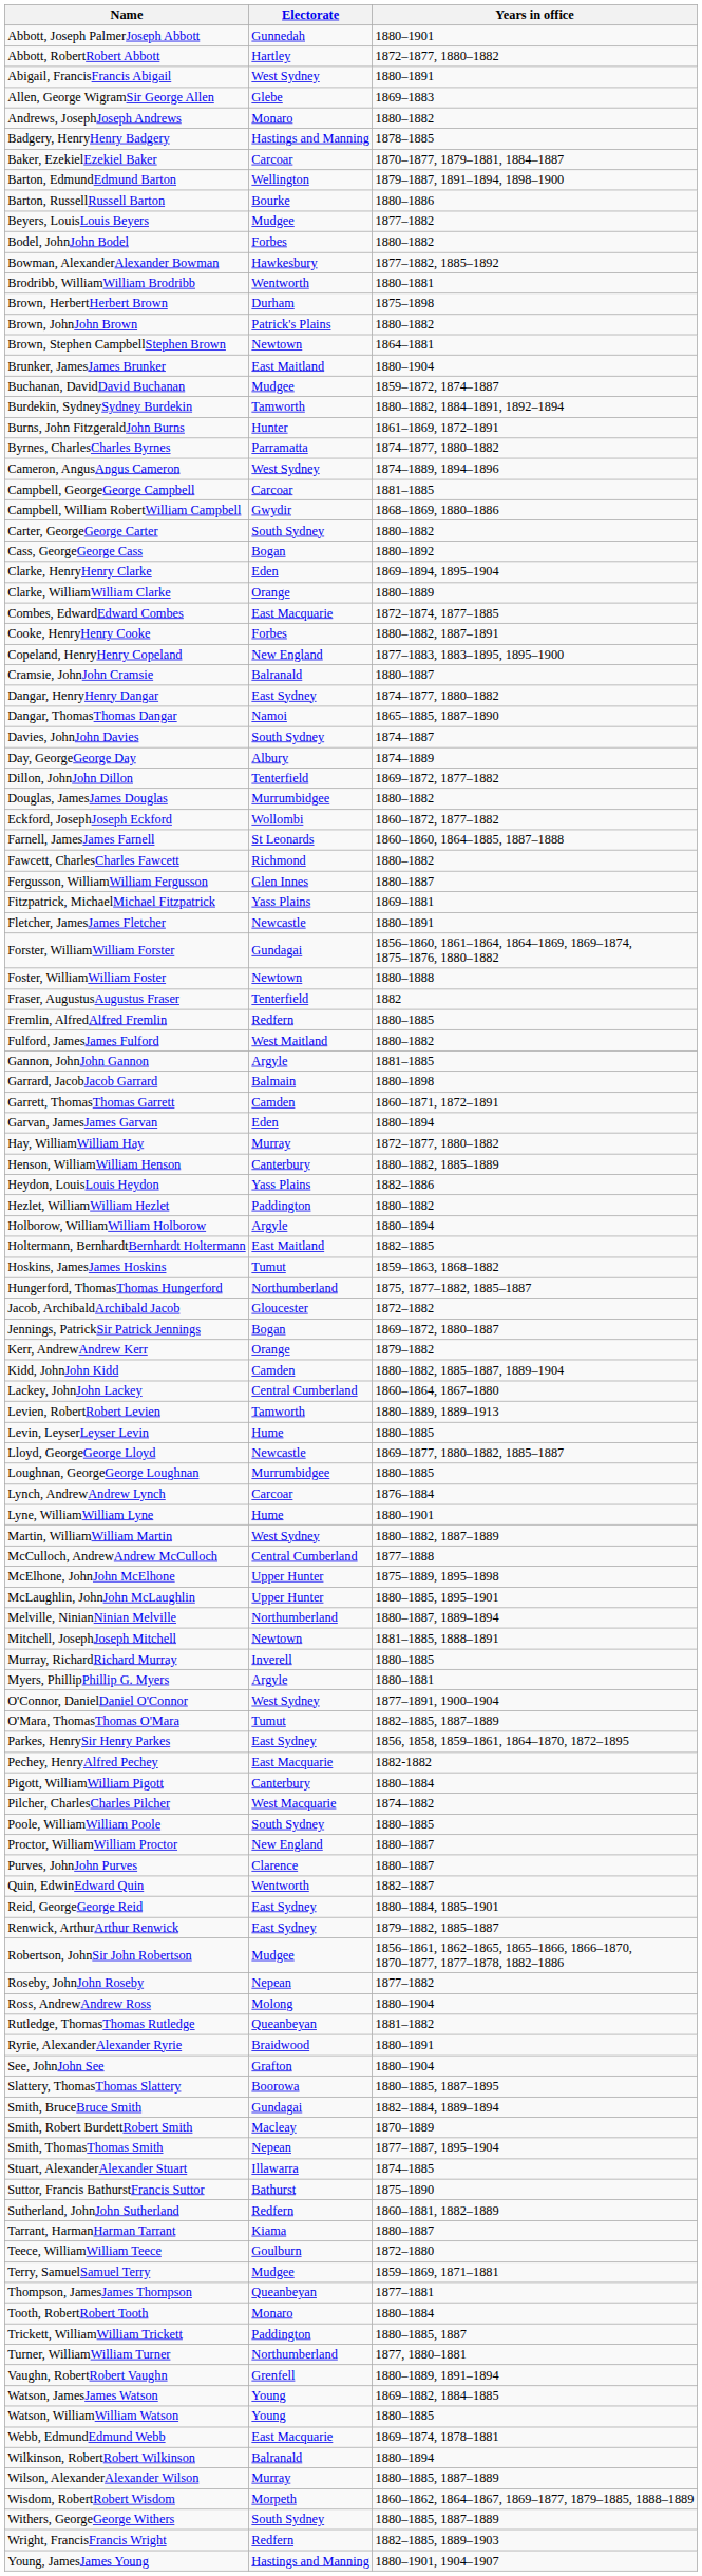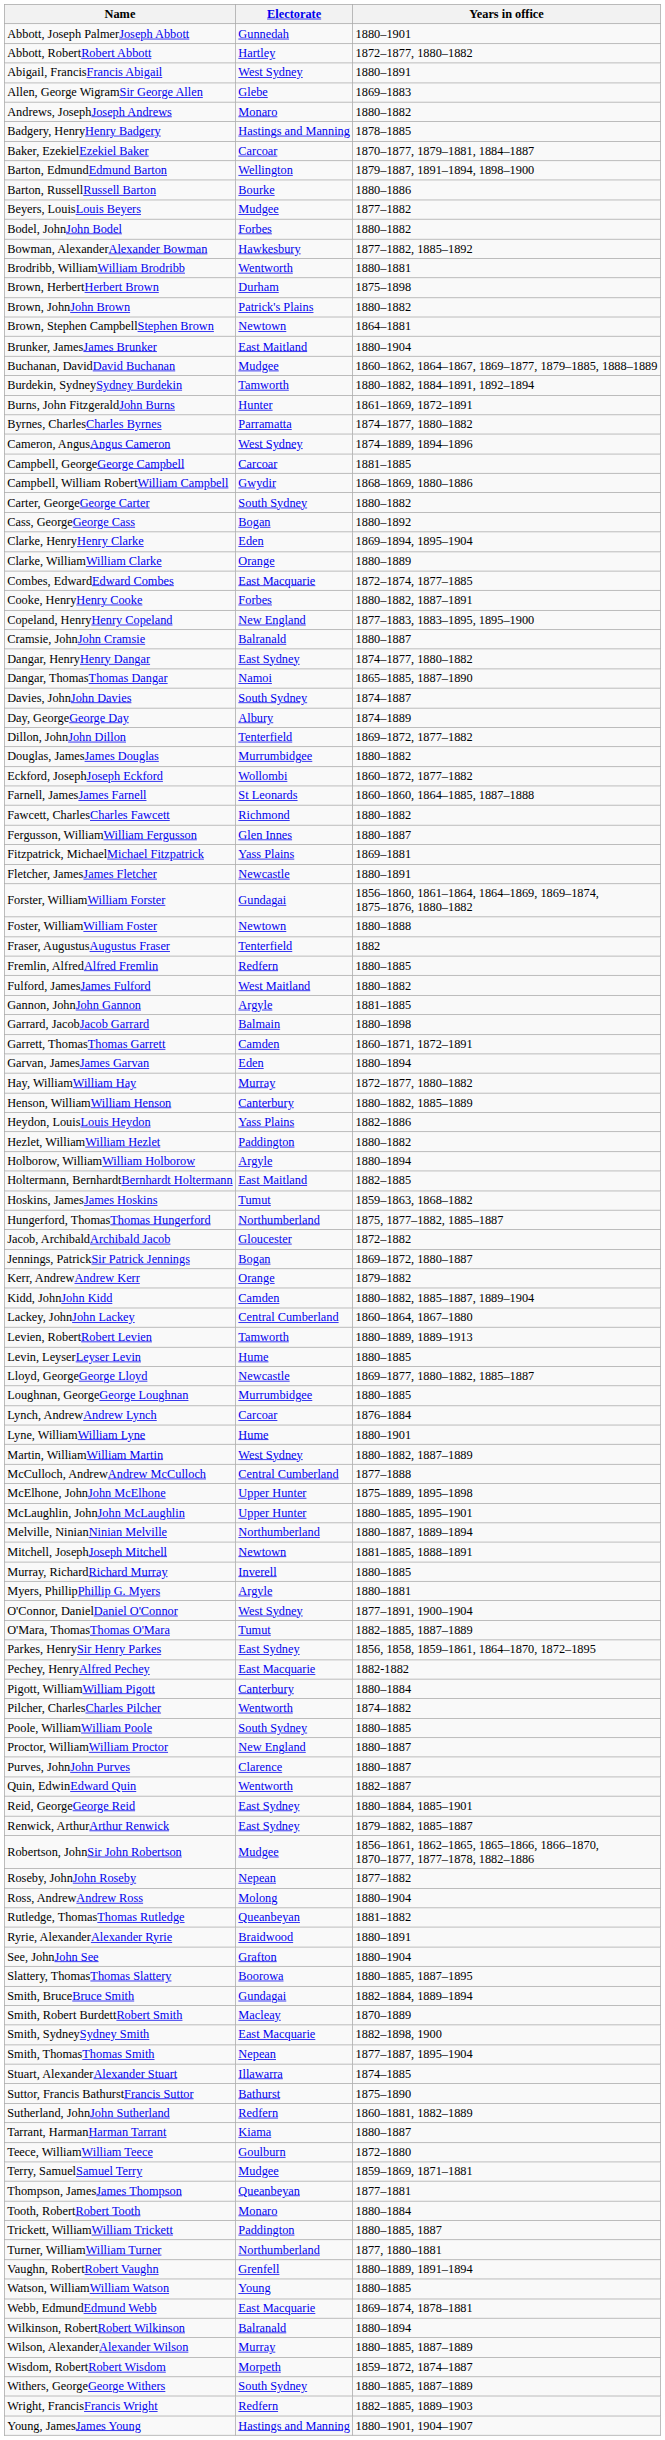 <table class="wikitable sortable" style="border:1px solid #aaa; border-collapse:collapse">
 <tr bgcolor="#cccccc">
 <th><strong>Name</strong></th>
 <th><strong><a href='#'>Electorate</a></strong></th>
 <th><strong>Years in office</strong></th>
 </tr>
 <tr>
 <td><span>Abbott, Joseph Palmer</span><a href='#'>Joseph Abbott</a></td>
 <td><a href='#'>Gunnedah</a></td>
 <td>1880–1901</td>
 </tr>
 <tr>
 <td><span>Abbott, Robert</span><a href='#'>Robert Abbott</a></td>
 <td><a href='#'>Hartley</a></td>
 <td>1872–1877, 1880–1882</td>
 </tr>
 <tr>
 <td><span>Abigail, Francis</span><a href='#'>Francis Abigail</a></td>
 <td><a href='#'>West Sydney</a></td>
 <td>1880–1891</td>
 </tr>
 <tr>
 <td><span>Allen, George Wigram</span><a href='#'>Sir George Allen</a></td>
 <td><a href='#'>Glebe</a></td>
 <td>1869–1883</td>
 </tr>
 <tr>
 <td><span>Andrews, Joseph</span><a href='#'>Joseph Andrews</a></td>
 <td><a href='#'>Monaro</a></td>
 <td>1880–1882</td>
 </tr>
 <tr>
 <td><span>Badgery, Henry</span><a href='#'>Henry Badgery</a></td>
 <td><a href='#'>Hastings and Manning</a></td>
 <td>1878–1885</td>
 </tr>
 <tr>
 <td><span>Baker, Ezekiel</span><a href='#'>Ezekiel Baker</a> </td>
 <td><a href='#'>Carcoar</a></td>
 <td>1870–1877, 1879–1881, 1884–1887</td>
 </tr>
 <tr>
 <td><span>Barton, Edmund</span><a href='#'>Edmund Barton</a></td>
 <td><a href='#'>Wellington</a></td>
 <td>1879–1887, 1891–1894, 1898–1900</td>
 </tr>
 <tr>
 <td><span>Barton, Russell</span><a href='#'>Russell Barton</a></td>
 <td><a href='#'>Bourke</a></td>
 <td>1880–1886</td>
 </tr>
 <tr>
 <td><span>Beyers, Louis</span><a href='#'>Louis Beyers</a></td>
 <td><a href='#'>Mudgee</a></td>
 <td>1877–1882</td>
 </tr>
 <tr>
 <td><span>Bodel, John</span><a href='#'>John Bodel</a></td>
 <td><a href='#'>Forbes</a></td>
 <td>1880–1882</td>
 </tr>
 <tr>
 <td><span>Bowman, Alexander</span><a href='#'>Alexander Bowman</a></td>
 <td><a href='#'>Hawkesbury</a></td>
 <td>1877–1882, 1885–1892</td>
 </tr>
 <tr>
 <td><span>Brodribb, William</span><a href='#'>William Brodribb</a> </td>
 <td><a href='#'>Wentworth</a></td>
 <td>1880–1881</td>
 </tr>
 <tr>
 <td><span>Brown, Herbert</span><a href='#'>Herbert Brown</a></td>
 <td><a href='#'>Durham</a></td>
 <td>1875–1898</td>
 </tr>
 <tr>
 <td><span>Brown, John</span><a href='#'>John Brown</a></td>
 <td><a href='#'>Patrick's Plains</a></td>
 <td>1880–1882</td>
 </tr>
 <tr>
 <td><span>Brown, Stephen Campbell</span><a href='#'>Stephen Brown</a> </td>
 <td><a href='#'>Newtown</a></td>
 <td>1864–1881</td>
 </tr>
 <tr>
 <td><span>Brunker, James</span><a href='#'>James Brunker</a></td>
 <td><a href='#'>East Maitland</a></td>
 <td>1880–1904</td>
 </tr>
 <tr>
 <td><span>Buchanan, David</span><a href='#'>David Buchanan</a></td>
 <td><a href='#'>Mudgee</a></td>
-<td>1859–1872, 1874–1887</td>
+<td>1860–1862, 1864–1867, 1869–1877, 1879–1885, 1888–1889</td>
 </tr>
 <tr>
 <td><span>Burdekin, Sydney</span><a href='#'>Sydney Burdekin</a></td>
 <td><a href='#'>Tamworth</a></td>
 <td>1880–1882, 1884–1891, 1892–1894</td>
 </tr>
 <tr>
 <td><span>Burns, John Fitzgerald</span><a href='#'>John Burns</a></td>
 <td><a href='#'>Hunter</a></td>
 <td>1861–1869, 1872–1891</td>
 </tr>
 <tr>
 <td><span>Byrnes, Charles</span><a href='#'>Charles Byrnes</a></td>
 <td><a href='#'>Parramatta</a></td>
 <td>1874–1877, 1880–1882</td>
 </tr>
 <tr>
 <td><span>Cameron, Angus</span><a href='#'>Angus Cameron</a></td>
 <td><a href='#'>West Sydney</a></td>
 <td>1874–1889, 1894–1896</td>
 </tr>
 <tr>
 <td><span>Campbell, George</span><a href='#'>George Campbell</a> </td>
 <td><a href='#'>Carcoar</a></td>
 <td>1881–1885</td>
 </tr>
 <tr>
 <td><span>Campbell, William Robert</span><a href='#'>William Campbell</a></td>
 <td><a href='#'>Gwydir</a></td>
 <td>1868–1869, 1880–1886</td>
 </tr>
 <tr>
 <td><span>Carter, George</span><a href='#'>George Carter</a></td>
 <td><a href='#'>South Sydney</a></td>
 <td>1880–1882</td>
 </tr>
 <tr>
 <td><span>Cass, George</span><a href='#'>George Cass</a></td>
 <td><a href='#'>Bogan</a></td>
 <td>1880–1892</td>
 </tr>
 <tr>
 <td><span>Clarke, Henry</span><a href='#'>Henry Clarke</a></td>
 <td><a href='#'>Eden</a></td>
 <td>1869–1894, 1895–1904</td>
 </tr>
 <tr>
 <td><span>Clarke, William</span><a href='#'>William Clarke</a></td>
 <td><a href='#'>Orange</a></td>
 <td>1880–1889</td>
 </tr>
 <tr>
 <td><span>Combes, Edward</span><a href='#'>Edward Combes</a></td>
 <td><a href='#'>East Macquarie</a></td>
 <td>1872–1874, 1877–1885</td>
 </tr>
 <tr>
 <td><span>Cooke, Henry</span><a href='#'>Henry Cooke</a></td>
 <td><a href='#'>Forbes</a></td>
 <td>1880–1882, 1887–1891</td>
 </tr>
 <tr>
 <td><span>Copeland, Henry</span><a href='#'>Henry Copeland</a></td>
 <td><a href='#'>New England</a></td>
 <td>1877–1883, 1883–1895, 1895–1900</td>
 </tr>
 <tr>
 <td><span>Cramsie, John</span><a href='#'>John Cramsie</a></td>
 <td><a href='#'>Balranald</a></td>
 <td>1880–1887</td>
 </tr>
 <tr>
 <td><span>Dangar, Henry</span><a href='#'>Henry Dangar</a></td>
 <td><a href='#'>East Sydney</a></td>
 <td>1874–1877, 1880–1882</td>
 </tr>
 <tr>
 <td><span>Dangar, Thomas</span><a href='#'>Thomas Dangar</a></td>
 <td><a href='#'>Namoi</a></td>
 <td>1865–1885, 1887–1890</td>
 </tr>
 <tr>
 <td><span>Davies, John</span><a href='#'>John Davies</a></td>
 <td><a href='#'>South Sydney</a></td>
 <td>1874–1887</td>
 </tr>
 <tr>
 <td><span>Day, George</span><a href='#'>George Day</a></td>
 <td><a href='#'>Albury</a></td>
 <td>1874–1889</td>
 </tr>
 <tr>
 <td><span>Dillon, John</span><a href='#'>John Dillon</a> </td>
 <td><a href='#'>Tenterfield</a></td>
 <td>1869–1872, 1877–1882</td>
 </tr>
 <tr>
 <td><span>Douglas, James</span><a href='#'>James Douglas</a></td>
 <td><a href='#'>Murrumbidgee</a></td>
 <td>1880–1882</td>
 </tr>
 <tr>
 <td><span>Eckford, Joseph</span><a href='#'>Joseph Eckford</a></td>
 <td><a href='#'>Wollombi</a></td>
 <td>1860–1872, 1877–1882</td>
 </tr>
 <tr>
 <td><span>Farnell, James</span><a href='#'>James Farnell</a></td>
 <td><a href='#'>St Leonards</a></td>
 <td>1860–1860, 1864–1885, 1887–1888</td>
 </tr>
 <tr>
 <td><span>Fawcett, Charles</span><a href='#'>Charles Fawcett</a></td>
 <td><a href='#'>Richmond</a></td>
 <td>1880–1882</td>
 </tr>
 <tr>
 <td><span>Fergusson, William</span><a href='#'>William Fergusson</a></td>
 <td><a href='#'>Glen Innes</a></td>
 <td>1880–1887</td>
 </tr>
 <tr>
 <td><span>Fitzpatrick, Michael</span><a href='#'>Michael Fitzpatrick</a> </td>
 <td><a href='#'>Yass Plains</a></td>
 <td>1869–1881</td>
 </tr>
 <tr>
 <td><span>Fletcher, James</span><a href='#'>James Fletcher</a></td>
 <td><a href='#'>Newcastle</a></td>
 <td>1880–1891</td>
 </tr>
 <tr>
 <td><span>Forster, William</span><a href='#'>William Forster</a> </td>
 <td><a href='#'>Gundagai</a></td>
 <td>1856–1860, 1861–1864, 1864–1869, 1869–1874,<br>1875–1876, 1880–1882</td>
 </tr>
 <tr>
 <td><span>Foster, William</span><a href='#'>William Foster</a></td>
 <td><a href='#'>Newtown</a></td>
 <td>1880–1888</td>
 </tr>
 <tr>
 <td><span>Fraser, Augustus</span><a href='#'>Augustus Fraser</a> </td>
 <td><a href='#'>Tenterfield</a></td>
 <td>1882</td>
 </tr>
 <tr>
 <td><span>Fremlin, Alfred</span><a href='#'>Alfred Fremlin</a></td>
 <td><a href='#'>Redfern</a></td>
 <td>1880–1885</td>
 </tr>
 <tr>
 <td><span>Fulford, James</span><a href='#'>James Fulford</a></td>
 <td><a href='#'>West Maitland</a></td>
 <td>1880–1882</td>
 </tr>
 <tr>
 <td><span>Gannon, John</span><a href='#'>John Gannon</a> </td>
 <td><a href='#'>Argyle</a></td>
 <td>1881–1885</td>
 </tr>
 <tr>
 <td><span>Garrard, Jacob</span><a href='#'>Jacob Garrard</a></td>
 <td><a href='#'>Balmain</a></td>
 <td>1880–1898</td>
 </tr>
 <tr>
 <td><span>Garrett, Thomas</span><a href='#'>Thomas Garrett</a></td>
 <td><a href='#'>Camden</a></td>
 <td>1860–1871, 1872–1891</td>
 </tr>
 <tr>
 <td><span>Garvan, James</span><a href='#'>James Garvan</a></td>
 <td><a href='#'>Eden</a></td>
 <td>1880–1894</td>
 </tr>
 <tr>
 <td><span>Hay, William</span><a href='#'>William Hay</a></td>
 <td><a href='#'>Murray</a></td>
 <td>1872–1877, 1880–1882</td>
 </tr>
 <tr>
 <td><span>Henson, William</span><a href='#'>William Henson</a></td>
 <td><a href='#'>Canterbury</a></td>
 <td>1880–1882, 1885–1889</td>
 </tr>
 <tr>
 <td><span>Heydon, Louis</span><a href='#'>Louis Heydon</a> </td>
 <td><a href='#'>Yass Plains</a></td>
 <td>1882–1886</td>
 </tr>
 <tr>
 <td><span>Hezlet, William</span><a href='#'>William Hezlet</a></td>
 <td><a href='#'>Paddington</a></td>
 <td>1880–1882</td>
 </tr>
 <tr>
 <td><span>Holborow, William</span><a href='#'>William Holborow</a></td>
 <td><a href='#'>Argyle</a></td>
 <td>1880–1894</td>
 </tr>
 <tr>
 <td><span>Holtermann, Bernhardt</span><a href='#'>Bernhardt Holtermann</a></td>
 <td><a href='#'>East Maitland</a></td>
 <td>1882–1885</td>
 </tr>
 <tr>
 <td><span>Hoskins, James</span><a href='#'>James Hoskins</a> </td>
 <td><a href='#'>Tumut</a></td>
 <td>1859–1863, 1868–1882</td>
 </tr>
 <tr>
 <td><span>Hungerford, Thomas</span><a href='#'>Thomas Hungerford</a> </td>
 <td><a href='#'>Northumberland</a></td>
 <td>1875, 1877–1882, 1885–1887</td>
 </tr>
 <tr>
 <td><span>Jacob, Archibald</span><a href='#'>Archibald Jacob</a></td>
 <td><a href='#'>Gloucester</a></td>
 <td>1872–1882</td>
 </tr>
 <tr>
 <td><span>Jennings, Patrick</span><a href='#'>Sir Patrick Jennings</a></td>
 <td><a href='#'>Bogan</a></td>
 <td>1869–1872, 1880–1887</td>
 </tr>
 <tr>
 <td><span>Kerr, Andrew</span><a href='#'>Andrew Kerr</a></td>
 <td><a href='#'>Orange</a></td>
 <td>1879–1882</td>
 </tr>
 <tr>
 <td><span>Kidd, John</span><a href='#'>John Kidd</a></td>
 <td><a href='#'>Camden</a></td>
 <td>1880–1882, 1885–1887, 1889–1904</td>
 </tr>
 <tr>
 <td><span>Lackey, John</span><a href='#'>John Lackey</a></td>
 <td><a href='#'>Central Cumberland</a></td>
 <td>1860–1864, 1867–1880</td>
 </tr>
 <tr>
 <td><span>Levien, Robert</span><a href='#'>Robert Levien</a></td>
 <td><a href='#'>Tamworth</a></td>
 <td>1880–1889, 1889–1913</td>
 </tr>
 <tr>
 <td><span>Levin, Leyser</span><a href='#'>Leyser Levin</a></td>
 <td><a href='#'>Hume</a></td>
 <td>1880–1885</td>
 </tr>
 <tr>
 <td><span>Lloyd, George</span><a href='#'>George Lloyd</a></td>
 <td><a href='#'>Newcastle</a></td>
 <td>1869–1877, 1880–1882, 1885–1887</td>
 </tr>
 <tr>
 <td><span>Loughnan, George</span><a href='#'>George Loughnan</a></td>
 <td><a href='#'>Murrumbidgee</a></td>
 <td>1880–1885</td>
 </tr>
 <tr>
 <td><span>Lynch, Andrew</span><a href='#'>Andrew Lynch</a></td>
 <td><a href='#'>Carcoar</a></td>
 <td>1876–1884</td>
 </tr>
 <tr>
 <td><span>Lyne, William</span><a href='#'>William Lyne</a></td>
 <td><a href='#'>Hume</a></td>
 <td>1880–1901</td>
 </tr>
 <tr>
 <td><span>Martin, William</span><a href='#'>William Martin</a></td>
 <td><a href='#'>West Sydney</a></td>
 <td>1880–1882, 1887–1889</td>
 </tr>
 <tr>
 <td><span>McCulloch, Andrew</span><a href='#'>Andrew McCulloch</a></td>
 <td><a href='#'>Central Cumberland</a></td>
 <td>1877–1888</td>
 </tr>
 <tr>
 <td><span>McElhone, John</span><a href='#'>John McElhone</a></td>
 <td><a href='#'>Upper Hunter</a></td>
 <td>1875–1889, 1895–1898</td>
 </tr>
 <tr>
 <td><span>McLaughlin, John</span><a href='#'>John McLaughlin</a></td>
 <td><a href='#'>Upper Hunter</a></td>
 <td>1880–1885, 1895–1901</td>
 </tr>
 <tr>
 <td><span>Melville, Ninian</span><a href='#'>Ninian Melville</a></td>
 <td><a href='#'>Northumberland</a></td>
 <td>1880–1887, 1889–1894</td>
 </tr>
 <tr>
 <td><span>Mitchell, Joseph</span><a href='#'>Joseph Mitchell</a> </td>
 <td><a href='#'>Newtown</a></td>
 <td>1881–1885, 1888–1891</td>
 </tr>
 <tr>
 <td><span>Murray, Richard</span><a href='#'>Richard Murray</a></td>
 <td><a href='#'>Inverell</a></td>
 <td>1880–1885</td>
 </tr>
 <tr>
 <td><span>Myers, Phillip</span><a href='#'>Phillip G. Myers</a> </td>
 <td><a href='#'>Argyle</a></td>
 <td>1880–1881</td>
 </tr>
 <tr>
 <td><span>O'Connor, Daniel</span><a href='#'>Daniel O'Connor</a></td>
 <td><a href='#'>West Sydney</a></td>
 <td>1877–1891, 1900–1904</td>
 </tr>
 <tr>
 <td><span>O'Mara, Thomas</span><a href='#'>Thomas O'Mara</a> </td>
 <td><a href='#'>Tumut</a></td>
 <td>1882–1885, 1887–1889</td>
 </tr>
 <tr>
 <td><span>Parkes, Henry</span><a href='#'>Sir Henry Parkes</a></td>
 <td><a href='#'>East Sydney</a></td>
 <td>1856, 1858, 1859–1861, 1864–1870, 1872–1895</td>
 </tr>
 <tr>
 <td><span>Pechey, Henry</span><a href='#'>Alfred Pechey</a> </td>
 <td><a href='#'>East Macquarie</a></td>
 <td>1882-1882</td>
 </tr>
 <tr>
 <td><span>Pigott, William</span><a href='#'>William Pigott</a></td>
 <td><a href='#'>Canterbury</a></td>
 <td>1880–1884</td>
 </tr>
 <tr>
 <td><span>Pilcher, Charles</span><a href='#'>Charles Pilcher</a></td>
-<td><a href='#'>West Macquarie</a></td>
+<td><a href='#'>Wentworth</a></td>
 <td>1874–1882</td>
 </tr>
 <tr>
 <td><span>Poole, William</span><a href='#'>William Poole</a></td>
 <td><a href='#'>South Sydney</a></td>
 <td>1880–1885</td>
 </tr>
 <tr>
 <td><span>Proctor, William</span><a href='#'>William Proctor</a></td>
 <td><a href='#'>New England</a></td>
 <td>1880–1887</td>
 </tr>
 <tr>
 <td><span>Purves, John</span><a href='#'>John Purves</a></td>
 <td><a href='#'>Clarence</a></td>
 <td>1880–1887</td>
 </tr>
 <tr>
 <td><span>Quin, Edwin</span><a href='#'>Edward Quin</a> </td>
 <td><a href='#'>Wentworth</a></td>
 <td>1882–1887</td>
 </tr>
 <tr>
 <td><span>Reid, George</span><a href='#'>George Reid</a></td>
 <td><a href='#'>East Sydney</a></td>
 <td>1880–1884, 1885–1901</td>
 </tr>
 <tr>
 <td><span>Renwick, Arthur</span><a href='#'>Arthur Renwick</a></td>
 <td><a href='#'>East Sydney</a></td>
 <td>1879–1882, 1885–1887</td>
 </tr>
 <tr>
 <td><span>Robertson, John</span><a href='#'>Sir John Robertson</a> </td>
 <td><a href='#'>Mudgee</a></td>
 <td>1856–1861, 1862–1865, 1865–1866, 1866–1870,<br>1870–1877, 1877–1878, 1882–1886</td>
 </tr>
 <tr>
 <td><span>Roseby, John</span><a href='#'>John Roseby</a></td>
 <td><a href='#'>Nepean</a></td>
 <td>1877–1882</td>
 </tr>
 <tr>
 <td><span>Ross, Andrew</span><a href='#'>Andrew Ross</a></td>
 <td><a href='#'>Molong</a></td>
 <td>1880–1904</td>
 </tr>
 <tr>
 <td><span>Rutledge, Thomas</span><a href='#'>Thomas Rutledge</a> </td>
 <td><a href='#'>Queanbeyan</a></td>
 <td>1881–1882</td>
 </tr>
 <tr>
 <td><span>Ryrie, Alexander</span><a href='#'>Alexander Ryrie</a></td>
 <td><a href='#'>Braidwood</a></td>
 <td>1880–1891</td>
 </tr>
 <tr>
 <td><span>See, John</span><a href='#'>John See</a></td>
 <td><a href='#'>Grafton</a></td>
 <td>1880–1904</td>
 </tr>
 <tr>
 <td><span>Slattery, Thomas</span><a href='#'>Thomas Slattery</a></td>
 <td><a href='#'>Boorowa</a></td>
 <td>1880–1885, 1887–1895</td>
 </tr>
 <tr>
 <td><span>Smith, Bruce</span><a href='#'>Bruce Smith</a> </td>
 <td><a href='#'>Gundagai</a></td>
 <td>1882–1884, 1889–1894</td>
 </tr>
 <tr>
 <td><span>Smith, Robert Burdett</span><a href='#'>Robert Smith</a></td>
 <td><a href='#'>Macleay</a></td>
 <td>1870–1889</td>
 </tr>
 <tr>
+<td><span>Smith, Sydney</span><a href='#'>Sydney Smith</a> </td>
+<td><a href='#'>East Macquarie</a></td>
+<td>1882–1898, 1900</td>
+</tr>
+<tr>
 <td><span>Smith, Thomas</span><a href='#'>Thomas Smith</a></td>
 <td><a href='#'>Nepean</a></td>
 <td>1877–1887, 1895–1904</td>
 </tr>
 <tr>
 <td><span>Stuart, Alexander</span><a href='#'>Alexander Stuart</a></td>
 <td><a href='#'>Illawarra</a></td>
 <td>1874–1885</td>
 </tr>
 <tr>
 <td><span>Suttor, Francis Bathurst</span><a href='#'>Francis Suttor</a></td>
 <td><a href='#'>Bathurst</a></td>
 <td>1875–1890</td>
 </tr>
 <tr>
 <td><span>Sutherland, John</span><a href='#'>John Sutherland</a> </td>
 <td><a href='#'>Redfern</a></td>
 <td>1860–1881, 1882–1889</td>
 </tr>
 <tr>
 <td><span>Tarrant, Harman</span><a href='#'>Harman Tarrant</a></td>
 <td><a href='#'>Kiama</a></td>
 <td>1880–1887</td>
 </tr>
 <tr>
 <td><span>Teece, William</span><a href='#'>William Teece</a></td>
 <td><a href='#'>Goulburn</a></td>
 <td>1872–1880</td>
 </tr>
 <tr>
 <td><span>Terry, Samuel</span><a href='#'>Samuel Terry</a> </td>
 <td><a href='#'>Mudgee</a></td>
 <td>1859–1869, 1871–1881</td>
 </tr>
 <tr>
 <td><span>Thompson, James</span><a href='#'>James Thompson</a> </td>
 <td><a href='#'>Queanbeyan</a></td>
 <td>1877–1881</td>
 </tr>
 <tr>
 <td><span>Tooth, Robert</span><a href='#'>Robert Tooth</a></td>
 <td><a href='#'>Monaro</a></td>
 <td>1880–1884</td>
 </tr>
 <tr>
 <td><span>Trickett, William</span><a href='#'>William Trickett</a></td>
 <td><a href='#'>Paddington</a></td>
 <td>1880–1885, 1887</td>
 </tr>
 <tr>
 <td><span>Turner, William</span><a href='#'>William Turner</a> </td>
 <td><a href='#'>Northumberland</a></td>
 <td>1877, 1880–1881</td>
 </tr>
 <tr>
 <td><span>Vaughn, Robert</span><a href='#'>Robert Vaughn</a></td>
 <td><a href='#'>Grenfell</a></td>
 <td>1880–1889, 1891–1894</td>
 </tr>
 <tr>
-<td><span>Watson, James</span><a href='#'>James Watson</a></td>
-<td><a href='#'>Young</a></td>
-<td>1869–1882, 1884–1885</td>
-</tr>
-<tr>
 <td><span>Watson, William</span><a href='#'>William Watson</a></td>
 <td><a href='#'>Young</a></td>
 <td>1880–1885</td>
 </tr>
 <tr>
 <td><span>Webb, Edmund</span><a href='#'>Edmund Webb</a> </td>
 <td><a href='#'>East Macquarie</a></td>
 <td>1869–1874, 1878–1881</td>
 </tr>
 <tr>
 <td><span>Wilkinson, Robert</span><a href='#'>Robert Wilkinson</a></td>
 <td><a href='#'>Balranald</a></td>
 <td>1880–1894</td>
 </tr>
 <tr>
 <td><span>Wilson, Alexander</span><a href='#'>Alexander Wilson</a></td>
 <td><a href='#'>Murray</a></td>
 <td>1880–1885, 1887–1889</td>
 </tr>
 <tr>
 <td><span>Wisdom, Robert</span><a href='#'>Robert Wisdom</a></td>
 <td><a href='#'>Morpeth</a></td>
-<td>1860–1862, 1864–1867, 1869–1877, 1879–1885, 1888–1889</td>
+<td>1859–1872, 1874–1887</td>
 </tr>
 <tr>
 <td><span>Withers, George</span><a href='#'>George Withers</a></td>
 <td><a href='#'>South Sydney</a></td>
 <td>1880–1885, 1887–1889</td>
 </tr>
 <tr>
 <td><span>Wright, Francis</span><a href='#'>Francis Wright</a> </td>
 <td><a href='#'>Redfern</a></td>
 <td>1882–1885, 1889–1903</td>
 </tr>
 <tr>
 <td><span>Young, James</span><a href='#'>James Young</a></td>
 <td><a href='#'>Hastings and Manning</a></td>
 <td>1880–1901, 1904–1907</td>
 </tr>
 </table>
